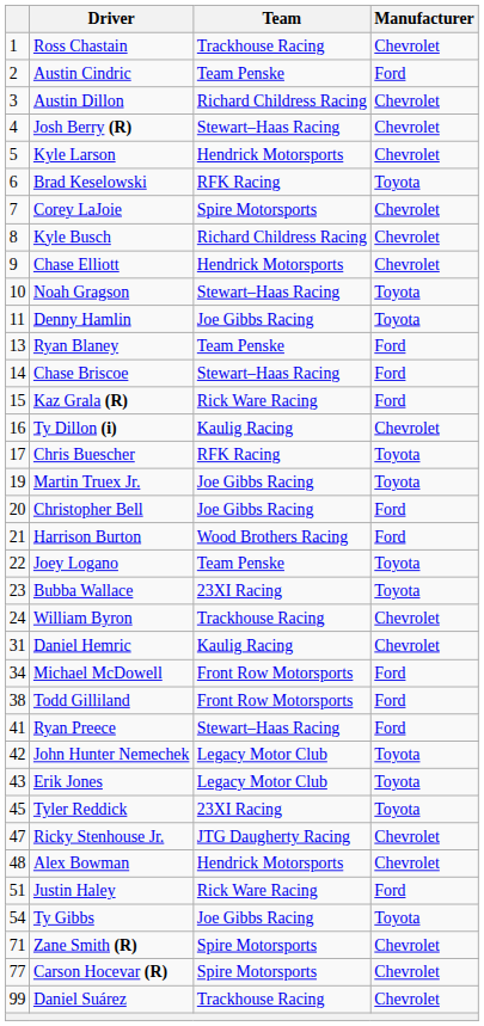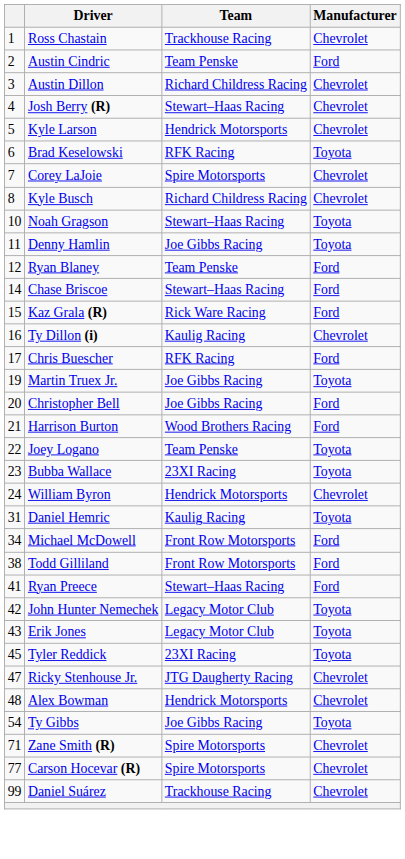 <table class="wikitable" style="font-size:95%">
 <tr>
 <th></th>
 <th>Driver</th>
 <th>Team</th>
 <th>Manufacturer</th>
 </tr>
 <tr>
 <td>1</td>
 <td><a href='#'>Ross Chastain</a></td>
 <td><a href='#'>Trackhouse Racing</a></td>
 <td><a href='#'>Chevrolet</a></td>
 </tr>
 <tr>
 <td>2</td>
 <td><a href='#'>Austin Cindric</a></td>
 <td><a href='#'>Team Penske</a></td>
 <td><a href='#'>Ford</a></td>
 </tr>
 <tr>
 <td>3</td>
 <td><a href='#'>Austin Dillon</a></td>
 <td nowrap><a href='#'>Richard Childress Racing</a></td>
 <td><a href='#'>Chevrolet</a></td>
 </tr>
 <tr>
 <td>4</td>
 <td><a href='#'>Josh Berry</a> <strong>(R)</strong></td>
 <td><a href='#'>Stewart–Haas Racing</a></td>
 <td><a href='#'>Chevrolet</a></td>
 </tr>
 <tr>
 <td>5</td>
 <td><a href='#'>Kyle Larson</a></td>
 <td><a href='#'>Hendrick Motorsports</a></td>
 <td><a href='#'>Chevrolet</a></td>
 </tr>
 <tr>
 <td>6</td>
 <td><a href='#'>Brad Keselowski</a></td>
 <td><a href='#'>RFK Racing</a></td>
 <td><a href='#'>Toyota</a></td>
 </tr>
 <tr>
 <td>7</td>
 <td><a href='#'>Corey LaJoie</a></td>
 <td><a href='#'>Spire Motorsports</a></td>
 <td><a href='#'>Chevrolet</a></td>
 </tr>
 <tr>
 <td>8</td>
 <td><a href='#'>Kyle Busch</a></td>
 <td><a href='#'>Richard Childress Racing</a></td>
 <td><a href='#'>Chevrolet</a></td>
 </tr>
 <tr>
-<td>9</td>
-<td><a href='#'>Chase Elliott</a></td>
-<td><a href='#'>Hendrick Motorsports</a></td>
-<td><a href='#'>Chevrolet</a></td>
-</tr>
-<tr>
 <td>10</td>
 <td><a href='#'>Noah Gragson</a></td>
 <td><a href='#'>Stewart–Haas Racing</a></td>
 <td><a href='#'>Toyota</a></td>
 </tr>
 <tr>
 <td>11</td>
 <td><a href='#'>Denny Hamlin</a></td>
 <td><a href='#'>Joe Gibbs Racing</a></td>
 <td><a href='#'>Toyota</a></td>
 </tr>
 <tr>
-<td>13</td>
+<td>12</td>
 <td><a href='#'>Ryan Blaney</a></td>
 <td><a href='#'>Team Penske</a></td>
 <td><a href='#'>Ford</a></td>
 </tr>
 <tr>
 <td>14</td>
 <td><a href='#'>Chase Briscoe</a></td>
 <td><a href='#'>Stewart–Haas Racing</a></td>
 <td><a href='#'>Ford</a></td>
 </tr>
 <tr>
 <td>15</td>
 <td><a href='#'>Kaz Grala</a> <strong>(R)</strong></td>
 <td><a href='#'>Rick Ware Racing</a></td>
 <td><a href='#'>Ford</a></td>
 </tr>
 <tr>
 <td>16</td>
 <td><a href='#'>Ty Dillon</a> <strong>(i)</strong></td>
 <td><a href='#'>Kaulig Racing</a></td>
 <td><a href='#'>Chevrolet</a></td>
 </tr>
 <tr>
 <td>17</td>
 <td><a href='#'>Chris Buescher</a></td>
 <td><a href='#'>RFK Racing</a></td>
-<td><a href='#'>Toyota</a></td>
+<td><a href='#'>Ford</a></td>
 </tr>
 <tr>
 <td>19</td>
 <td><a href='#'>Martin Truex Jr.</a></td>
 <td><a href='#'>Joe Gibbs Racing</a></td>
 <td><a href='#'>Toyota</a></td>
 </tr>
 <tr>
 <td>20</td>
 <td><a href='#'>Christopher Bell</a></td>
 <td><a href='#'>Joe Gibbs Racing</a></td>
 <td><a href='#'>Ford</a></td>
 </tr>
 <tr>
 <td>21</td>
 <td><a href='#'>Harrison Burton</a></td>
 <td><a href='#'>Wood Brothers Racing</a></td>
 <td><a href='#'>Ford</a></td>
 </tr>
 <tr>
 <td>22</td>
 <td><a href='#'>Joey Logano</a></td>
 <td><a href='#'>Team Penske</a></td>
 <td><a href='#'>Toyota</a></td>
 </tr>
 <tr>
 <td>23</td>
 <td><a href='#'>Bubba Wallace</a></td>
 <td><a href='#'>23XI Racing</a></td>
 <td><a href='#'>Toyota</a></td>
 </tr>
 <tr>
 <td>24</td>
 <td><a href='#'>William Byron</a></td>
-<td><a href='#'>Trackhouse Racing</a></td>
+<td><a href='#'>Hendrick Motorsports</a></td>
 <td><a href='#'>Chevrolet</a></td>
 </tr>
 <tr>
 <td>31</td>
 <td><a href='#'>Daniel Hemric</a></td>
 <td><a href='#'>Kaulig Racing</a></td>
-<td><a href='#'>Chevrolet</a></td>
+<td><a href='#'>Toyota</a></td>
 </tr>
 <tr>
 <td>34</td>
 <td><a href='#'>Michael McDowell</a></td>
 <td><a href='#'>Front Row Motorsports</a></td>
 <td><a href='#'>Ford</a></td>
 </tr>
 <tr>
 <td>38</td>
 <td><a href='#'>Todd Gilliland</a></td>
 <td><a href='#'>Front Row Motorsports</a></td>
 <td><a href='#'>Ford</a></td>
 </tr>
 <tr>
 <td>41</td>
 <td><a href='#'>Ryan Preece</a></td>
 <td><a href='#'>Stewart–Haas Racing</a></td>
 <td><a href='#'>Ford</a></td>
 </tr>
 <tr>
 <td>42</td>
 <td><a href='#'>John Hunter Nemechek</a></td>
 <td><a href='#'>Legacy Motor Club</a></td>
 <td><a href='#'>Toyota</a></td>
 </tr>
 <tr>
 <td>43</td>
 <td><a href='#'>Erik Jones</a></td>
 <td><a href='#'>Legacy Motor Club</a></td>
 <td><a href='#'>Toyota</a></td>
 </tr>
 <tr>
 <td>45</td>
 <td><a href='#'>Tyler Reddick</a></td>
 <td><a href='#'>23XI Racing</a></td>
 <td><a href='#'>Toyota</a></td>
 </tr>
 <tr>
 <td>47</td>
 <td nowrap><a href='#'>Ricky Stenhouse Jr.</a></td>
 <td><a href='#'>JTG Daugherty Racing</a></td>
 <td><a href='#'>Chevrolet</a></td>
 </tr>
 <tr>
 <td>48</td>
 <td><a href='#'>Alex Bowman</a></td>
 <td><a href='#'>Hendrick Motorsports</a></td>
 <td><a href='#'>Chevrolet</a></td>
 </tr>
 <tr>
-<td>51</td>
-<td><a href='#'>Justin Haley</a></td>
-<td><a href='#'>Rick Ware Racing</a></td>
-<td><a href='#'>Ford</a></td>
-</tr>
-<tr>
 <td>54</td>
 <td><a href='#'>Ty Gibbs</a></td>
 <td><a href='#'>Joe Gibbs Racing</a></td>
 <td><a href='#'>Toyota</a></td>
 </tr>
 <tr>
 <td>71</td>
 <td><a href='#'>Zane Smith</a> <strong>(R)</strong></td>
 <td><a href='#'>Spire Motorsports</a></td>
 <td><a href='#'>Chevrolet</a></td>
 </tr>
 <tr>
 <td>77</td>
 <td><a href='#'>Carson Hocevar</a> <strong>(R)</strong></td>
 <td><a href='#'>Spire Motorsports</a></td>
 <td><a href='#'>Chevrolet</a></td>
 </tr>
 <tr>
 <td>99</td>
 <td><a href='#'>Daniel Suárez</a></td>
 <td><a href='#'>Trackhouse Racing</a></td>
 <td><a href='#'>Chevrolet</a></td>
 </tr>
 <tr>
 <th colspan="4"></th>
 </tr>
 </table>
